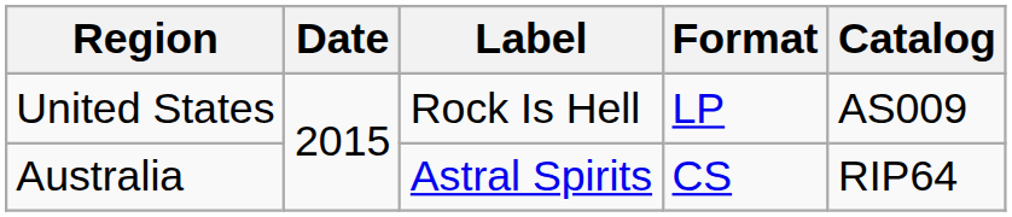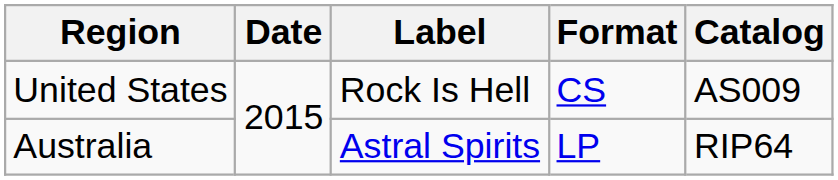 <table class="wikitable">
 <tr>
 <th>Region</th>
 <th>Date</th>
 <th>Label</th>
 <th>Format</th>
 <th>Catalog</th>
 </tr>
 <tr>
 <td>United States</td>
 <td rowspan="2">2015</td>
 <td>Rock Is Hell</td>
-<td><a href='#'>LP</a></td>
+<td><a href='#'>CS</a></td>
 <td>AS009</td>
 </tr>
 <tr>
 <td>Australia</td>
 <td><a href='#'>Astral Spirits</a></td>
-<td><a href='#'>CS</a></td>
+<td><a href='#'>LP</a></td>
 <td>RIP64</td>
 </tr>
 </table>
